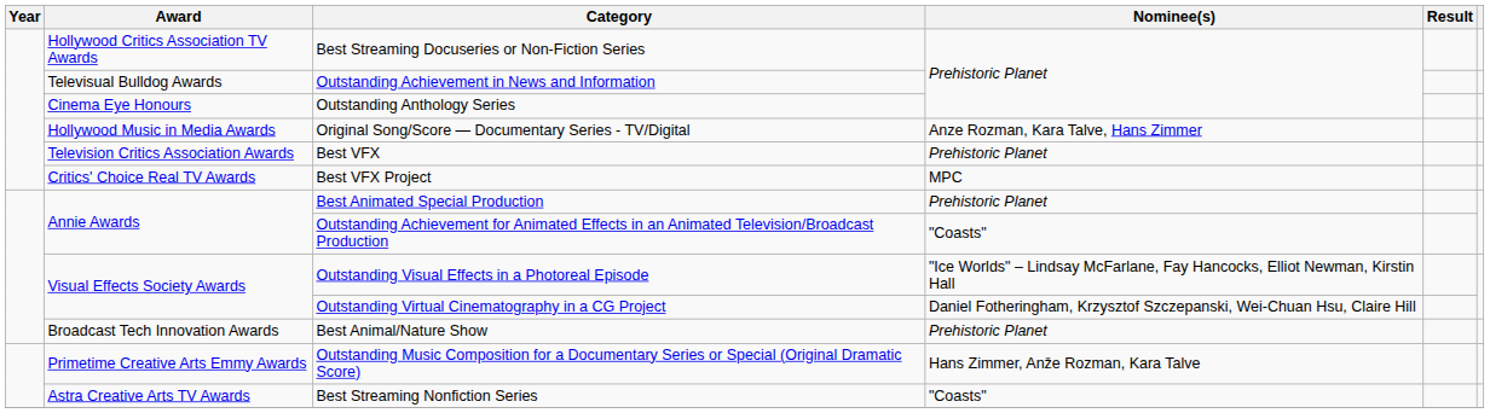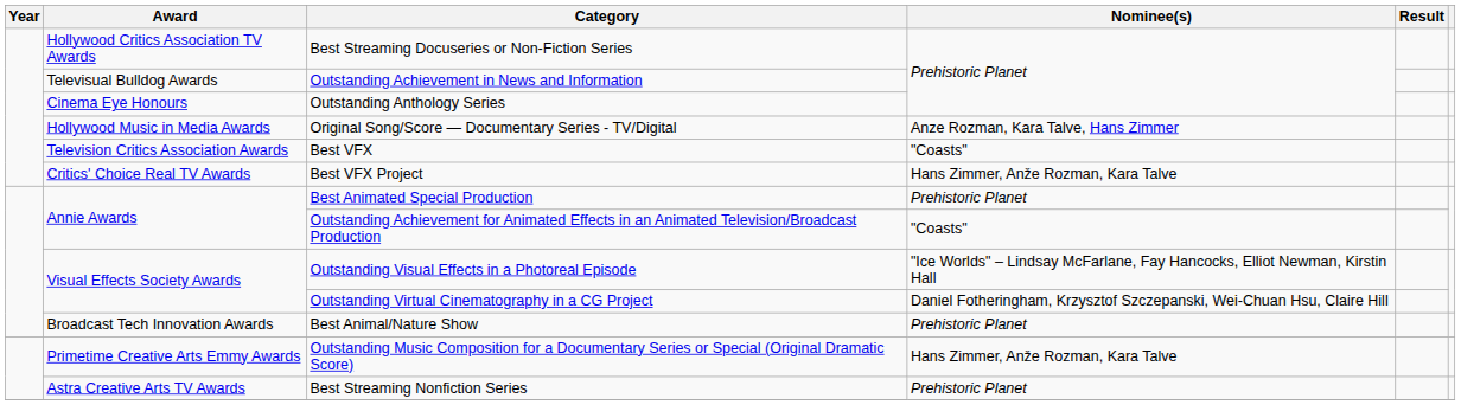 <table class="wikitable sortable">
 <tr>
 <th>Year</th>
 <th>Award</th>
 <th>Category</th>
 <th>Nominee(s)</th>
 <th>Result</th>
 <th></th>
 </tr>
 <tr>
 <td rowspan="6"></td>
 <td><a href='#'>Hollywood Critics Association TV Awards</a></td>
 <td>Best Streaming Docuseries or Non-Fiction Series</td>
 <td rowspan="3"><em>Prehistoric Planet</em></td>
 <td></td>
 <td align="center"></td>
 </tr>
 <tr>
 <td>Televisual Bulldog Awards</td>
 <td><a href='#'>Outstanding Achievement in News and Information</a></td>
 <td></td>
 <td align="center"></td>
 </tr>
 <tr>
 <td><a href='#'>Cinema Eye Honours</a></td>
 <td>Outstanding Anthology Series</td>
 <td></td>
 <td align="center"></td>
 </tr>
 <tr>
 <td><a href='#'>Hollywood Music in Media Awards</a></td>
 <td>Original Song/Score — Documentary Series - TV/Digital</td>
 <td>Anze Rozman, Kara Talve, <a href='#'>Hans Zimmer</a></td>
 <td></td>
 <td align="center"></td>
 </tr>
 <tr>
 <td><a href='#'>Television Critics Association Awards</a></td>
 <td>Best VFX</td>
-<td><em>Prehistoric Planet</em></td>
+<td>"Coasts"</td>
 <td></td>
 <td align="center"></td>
 </tr>
 <tr>
 <td><a href='#'>Critics' Choice Real TV Awards</a></td>
 <td>Best VFX Project</td>
-<td>MPC</td>
+<td>Hans Zimmer, Anže Rozman, Kara Talve </td>
 <td></td>
 <td align="center"></td>
 </tr>
 <tr>
 <td rowspan="5"></td>
 <td rowspan="2"><a href='#'>Annie Awards</a></td>
 <td><a href='#'>Best Animated Special Production</a></td>
 <td><em>Prehistoric Planet</em></td>
 <td></td>
 <td rowspan="2" align="center"></td>
 </tr>
 <tr>
 <td><a href='#'>Outstanding Achievement for Animated Effects in an Animated Television/Broadcast Production</a></td>
 <td>"Coasts"</td>
 <td></td>
 </tr>
 <tr>
 <td rowspan="2"><a href='#'>Visual Effects Society Awards</a></td>
 <td><a href='#'>Outstanding Visual Effects in a Photoreal Episode</a></td>
 <td>"Ice Worlds" – Lindsay McFarlane, Fay Hancocks, Elliot Newman, Kirstin Hall</td>
 <td></td>
 <td align="center" rowspan="2"></td>
 </tr>
 <tr>
 <td><a href='#'>Outstanding Virtual Cinematography in a CG Project</a></td>
 <td>Daniel Fotheringham, Krzysztof Szczepanski, Wei-Chuan Hsu, Claire Hill</td>
 <td></td>
 </tr>
 <tr>
 <td>Broadcast Tech Innovation Awards</td>
 <td>Best Animal/Nature Show</td>
 <td><em>Prehistoric Planet</em></td>
 <td></td>
 <td align="center"></td>
 </tr>
 <tr>
 <td rowspan="2"></td>
 <td><a href='#'>Primetime Creative Arts Emmy Awards</a></td>
 <td><a href='#'>Outstanding Music Composition for a Documentary Series or Special (Original Dramatic Score)</a></td>
 <td>Hans Zimmer, Anže Rozman, Kara Talve </td>
 <td></td>
 <td align="center"></td>
 </tr>
 <tr>
 <td><a href='#'>Astra Creative Arts TV Awards</a></td>
 <td>Best Streaming Nonfiction Series</td>
-<td>"Coasts"</td>
+<td><em>Prehistoric Planet</em></td>
 <td></td>
 <td align="center"></td>
 </tr>
 <tr>
 </tr>
 </table>
